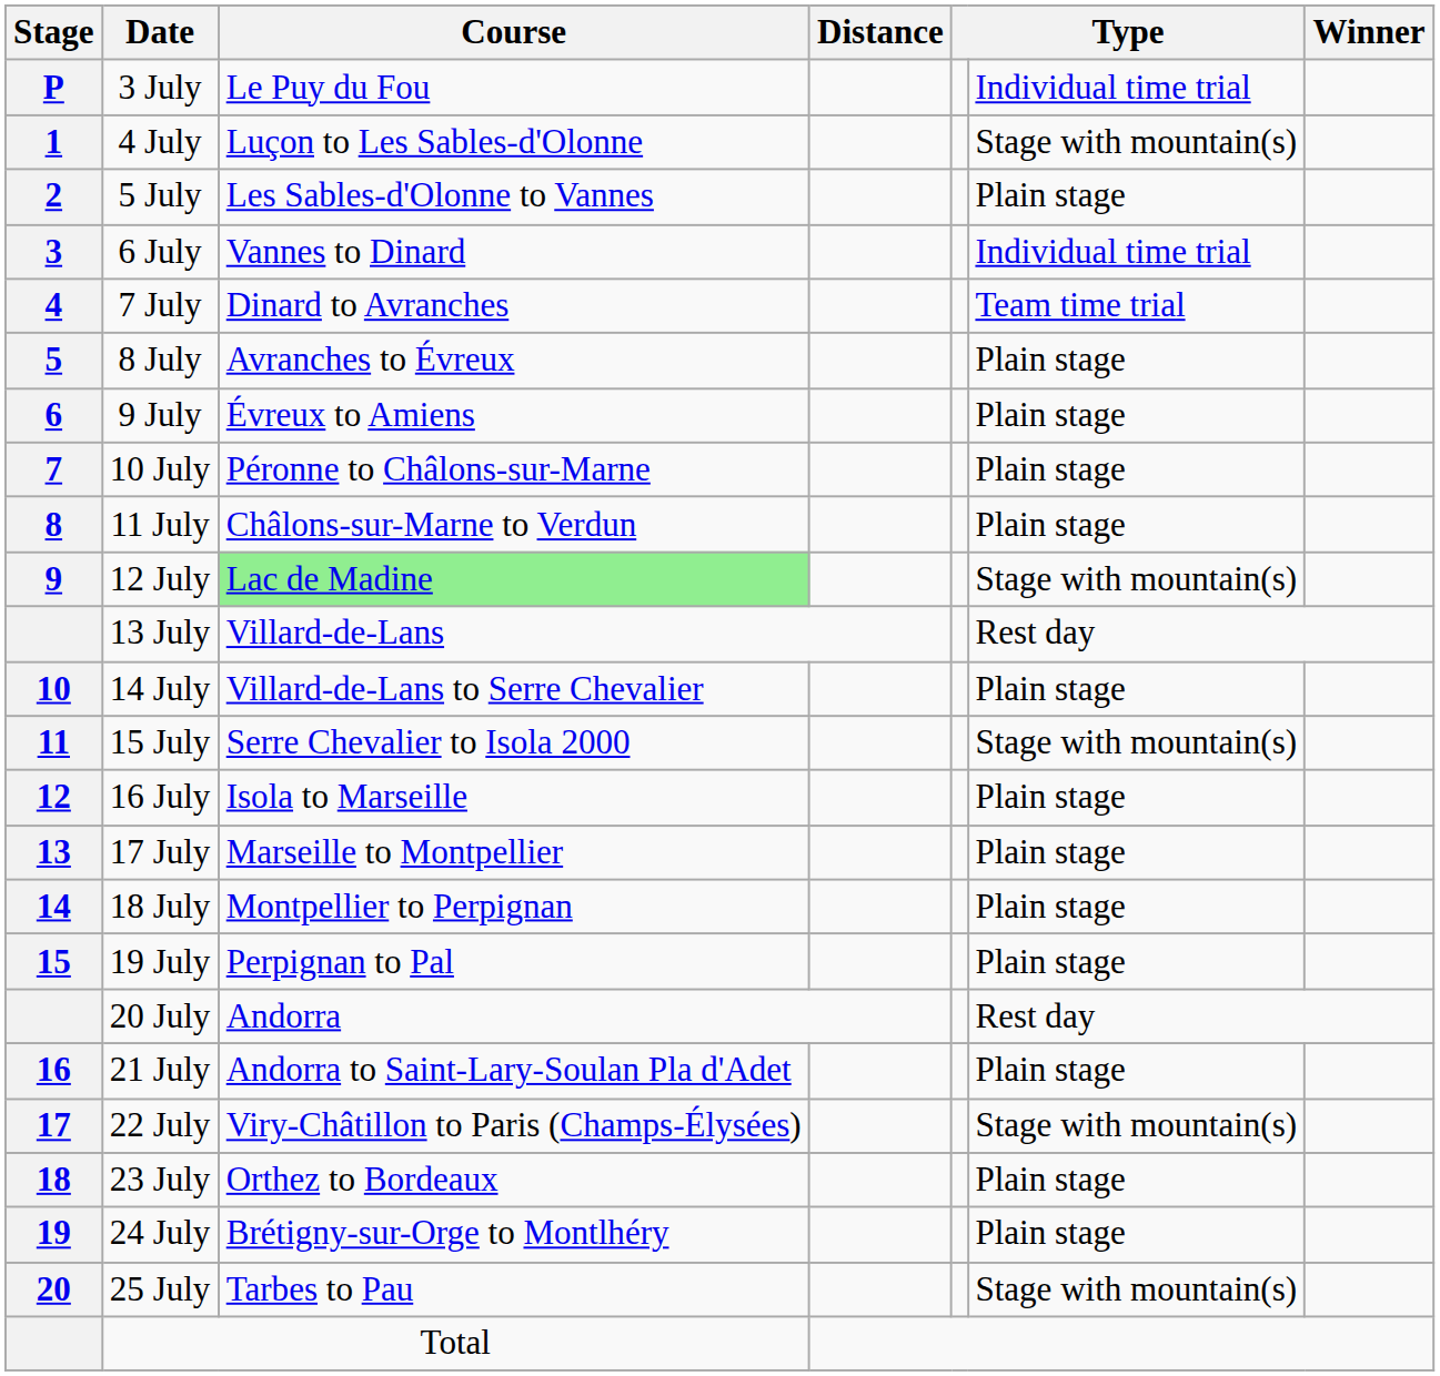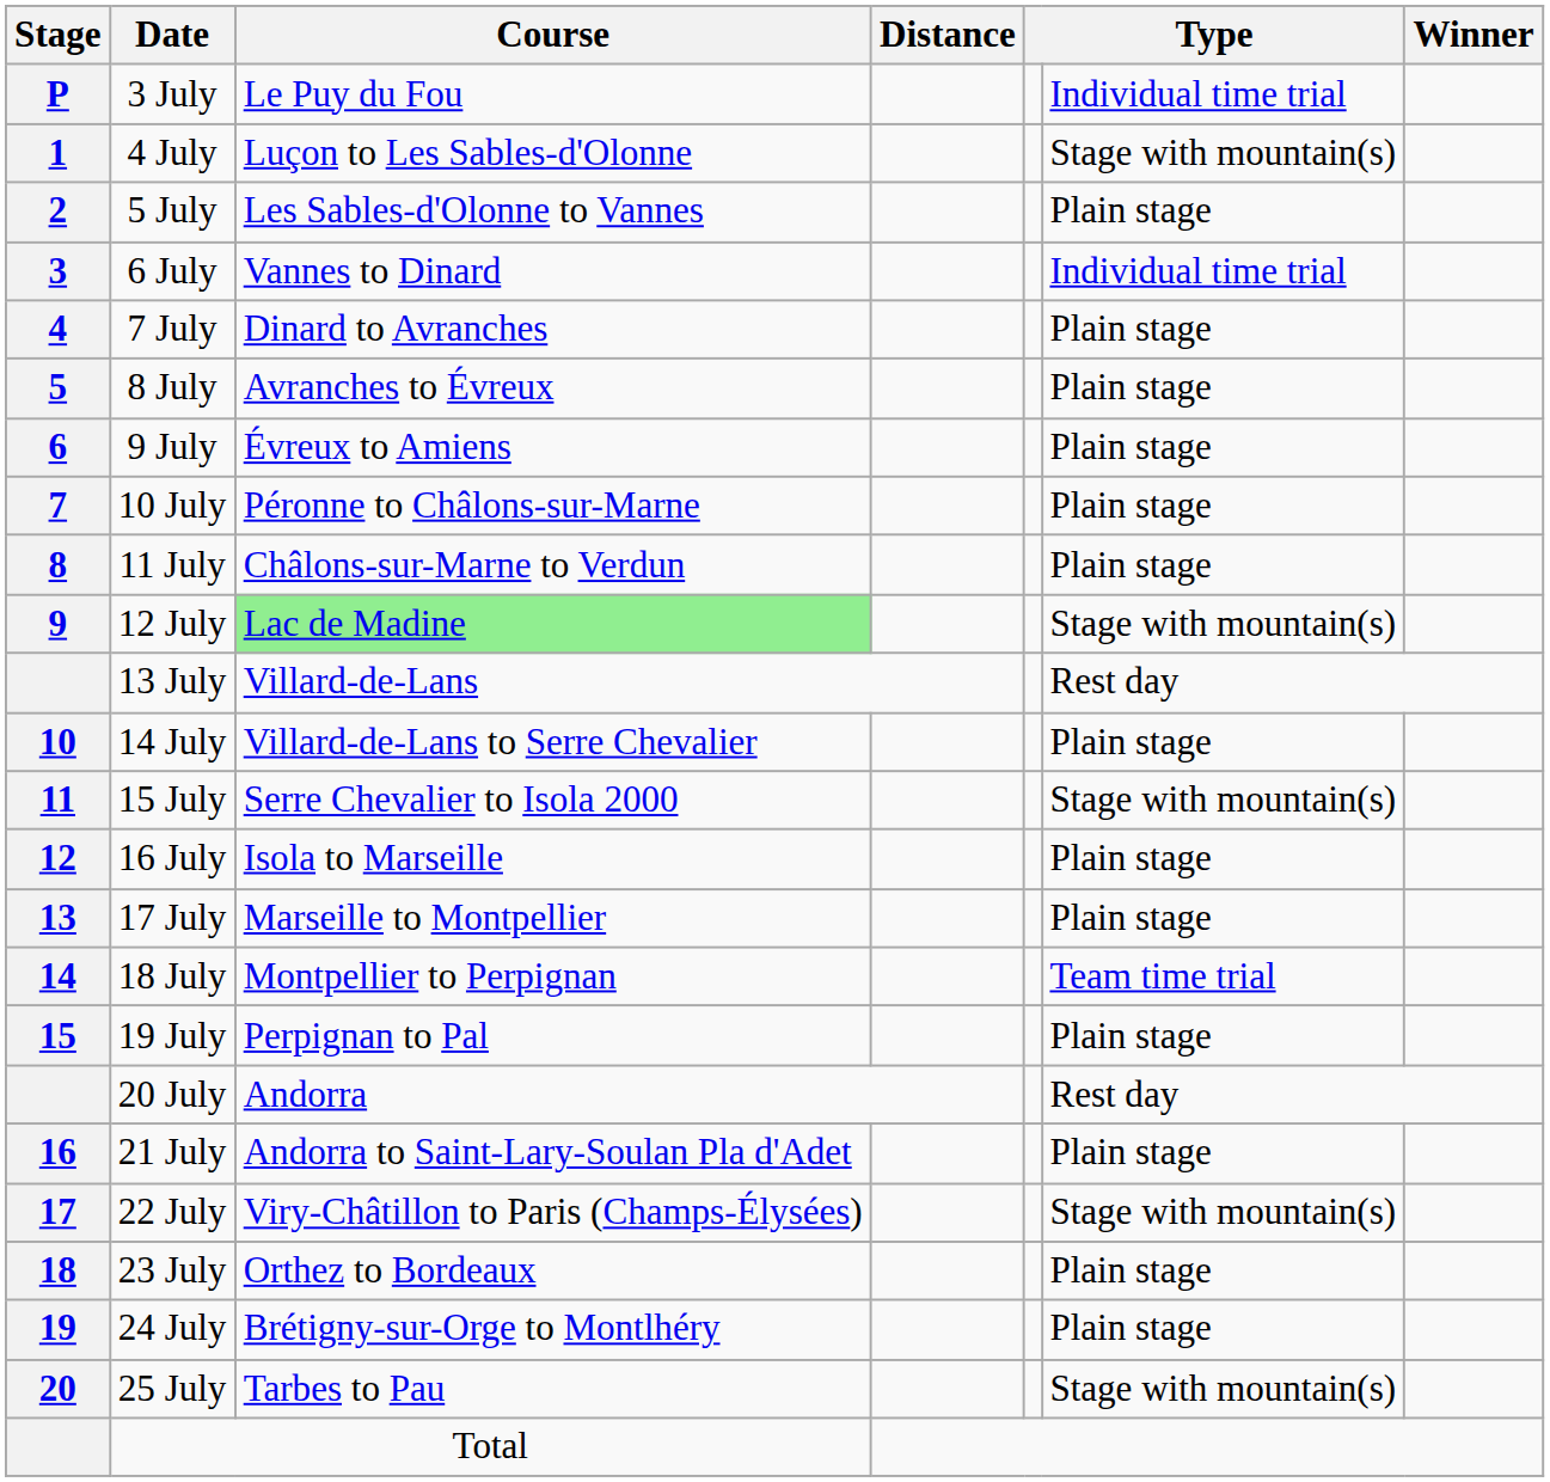 <table class="wikitable">
 <tr>
 <th scope="col">Stage</th>
 <th scope="col">Date</th>
 <th scope="col">Course</th>
 <th scope="col">Distance</th>
 <th scope="col" colspan="2">Type</th>
 <th scope="col">Winner</th>
 </tr>
 <tr>
 <th scope="row"><a href='#'>P</a></th>
 <td style="text-align:center;">3 July</td>
 <td><a href='#'>Le Puy du Fou</a></td>
 <td style="text-align:center;"></td>
 <td></td>
 <td><a href='#'>Individual time trial</a></td>
 <td></td>
 </tr>
 <tr>
 <th scope="row"><a href='#'>1</a></th>
 <td style="text-align:center;">4 July</td>
 <td><a href='#'>Luçon</a> to <a href='#'>Les Sables-d'Olonne</a></td>
 <td style="text-align:center;"></td>
 <td></td>
 <td>Stage with mountain(s)</td>
 <td></td>
 </tr>
 <tr>
 <th scope="row"><a href='#'>2</a></th>
 <td style="text-align:center;">5 July</td>
 <td><a href='#'>Les Sables-d'Olonne</a> to <a href='#'>Vannes</a></td>
 <td style="text-align:center;"></td>
 <td></td>
 <td>Plain stage</td>
 <td></td>
 </tr>
 <tr>
 <th scope="row"><a href='#'>3</a></th>
 <td style="text-align:center;">6 July</td>
 <td><a href='#'>Vannes</a> to <a href='#'>Dinard</a></td>
 <td style="text-align:center;"></td>
 <td></td>
 <td><a href='#'>Individual time trial</a></td>
 <td></td>
 </tr>
 <tr>
 <th scope="row"><a href='#'>4</a></th>
 <td style="text-align:center;">7 July</td>
 <td><a href='#'>Dinard</a> to <a href='#'>Avranches</a></td>
 <td style="text-align:center;"></td>
 <td></td>
-<td><a href='#'>Team time trial</a></td>
+<td>Plain stage</td>
 <td></td>
 </tr>
 <tr>
 <th scope="row"><a href='#'>5</a></th>
 <td style="text-align:center;">8 July</td>
 <td><a href='#'>Avranches</a> to <a href='#'>Évreux</a></td>
 <td style="text-align:center;"></td>
 <td></td>
 <td>Plain stage</td>
 <td></td>
 </tr>
 <tr>
 <th scope="row"><a href='#'>6</a></th>
 <td style="text-align:center;">9 July</td>
 <td><a href='#'>Évreux</a> to <a href='#'>Amiens</a></td>
 <td style="text-align:center;"></td>
 <td></td>
 <td>Plain stage</td>
 <td></td>
 </tr>
 <tr>
 <th scope="row"><a href='#'>7</a></th>
 <td style="text-align:center;">10 July</td>
 <td><a href='#'>Péronne</a> to <a href='#'>Châlons-sur-Marne</a></td>
 <td style="text-align:center;"></td>
 <td></td>
 <td>Plain stage</td>
 <td></td>
 </tr>
 <tr>
 <th scope="row"><a href='#'>8</a></th>
 <td style="text-align:center;">11 July</td>
 <td><a href='#'>Châlons-sur-Marne</a> to <a href='#'>Verdun</a></td>
 <td style="text-align:center;"></td>
 <td></td>
 <td>Plain stage</td>
 <td></td>
 </tr>
 <tr>
 <th scope="row"><a href='#'>9</a></th>
 <td style="text-align:center;">12 July</td>
 <td style="background: lightgreen;"><a href='#'>Lac de Madine</a></td>
 <td style="text-align:center;"></td>
 <td></td>
 <td>Stage with mountain(s)</td>
 <td></td>
 </tr>
 <tr>
 <th scope="row"></th>
 <td style="text-align:center;">13 July</td>
 <td colspan="2"><a href='#'>Villard-de-Lans</a></td>
 <td></td>
 <td colspan="2">Rest day</td>
 </tr>
 <tr>
 <th scope="row"><a href='#'>10</a></th>
 <td style="text-align:center;">14 July</td>
 <td><a href='#'>Villard-de-Lans</a> to <a href='#'>Serre Chevalier</a></td>
 <td style="text-align:center;"></td>
 <td></td>
 <td>Plain stage</td>
 <td></td>
 </tr>
 <tr>
 <th scope="row"><a href='#'>11</a></th>
 <td style="text-align:center;">15 July</td>
 <td><a href='#'>Serre Chevalier</a> to <a href='#'>Isola 2000</a></td>
 <td style="text-align:center;"></td>
 <td></td>
 <td>Stage with mountain(s)</td>
 <td></td>
 </tr>
 <tr>
 <th scope="row"><a href='#'>12</a></th>
 <td style="text-align:center;">16 July</td>
 <td><a href='#'>Isola</a> to <a href='#'>Marseille</a></td>
 <td style="text-align:center;"></td>
 <td></td>
 <td>Plain stage</td>
 <td></td>
 </tr>
 <tr>
 <th scope="row"><a href='#'>13</a></th>
 <td style="text-align:center;">17 July</td>
 <td><a href='#'>Marseille</a> to <a href='#'>Montpellier</a></td>
 <td style="text-align:center;"></td>
 <td></td>
 <td>Plain stage</td>
 <td></td>
 </tr>
 <tr>
 <th scope="row"><a href='#'>14</a></th>
 <td style="text-align:center;">18 July</td>
 <td><a href='#'>Montpellier</a> to <a href='#'>Perpignan</a></td>
 <td style="text-align:center;"></td>
 <td></td>
-<td>Plain stage</td>
+<td><a href='#'>Team time trial</a></td>
 <td></td>
 </tr>
 <tr>
 <th scope="row"><a href='#'>15</a></th>
 <td style="text-align:center;">19 July</td>
 <td><a href='#'>Perpignan</a> to <a href='#'>Pal</a></td>
 <td style="text-align:center;"></td>
 <td></td>
 <td>Plain stage</td>
 <td></td>
 </tr>
 <tr>
 <th scope="row"></th>
 <td style="text-align:center;">20 July</td>
 <td colspan="2"><a href='#'>Andorra</a></td>
 <td></td>
 <td colspan="2">Rest day</td>
 </tr>
 <tr>
 <th scope="row"><a href='#'>16</a></th>
 <td style="text-align:center;">21 July</td>
 <td><a href='#'>Andorra</a> to <a href='#'>Saint-Lary-Soulan Pla d'Adet</a></td>
 <td style="text-align:center;"></td>
 <td></td>
 <td>Plain stage</td>
 <td></td>
 </tr>
 <tr>
 <th scope="row"><a href='#'>17</a></th>
 <td style="text-align:center;">22 July</td>
 <td><a href='#'>Viry-Châtillon</a> to Paris (<a href='#'>Champs-Élysées</a>)</td>
 <td style="text-align:center;"></td>
 <td></td>
 <td>Stage with mountain(s)</td>
 <td></td>
 </tr>
 <tr>
 <th scope="row"><a href='#'>18</a></th>
 <td style="text-align:center;">23 July</td>
 <td><a href='#'>Orthez</a> to <a href='#'>Bordeaux</a></td>
 <td style="text-align:center;"></td>
 <td></td>
 <td>Plain stage</td>
 <td></td>
 </tr>
 <tr>
 <th scope="row"><a href='#'>19</a></th>
 <td style="text-align:center;">24 July</td>
 <td><a href='#'>Brétigny-sur-Orge</a> to <a href='#'>Montlhéry</a></td>
 <td style="text-align:center;"></td>
 <td></td>
 <td>Plain stage</td>
 <td></td>
 </tr>
 <tr>
 <th scope="row"><a href='#'>20</a></th>
 <td style="text-align:center;">25 July</td>
 <td><a href='#'>Tarbes</a> to <a href='#'>Pau</a></td>
 <td style="text-align:center;"></td>
 <td></td>
 <td>Stage with mountain(s)</td>
 <td></td>
 </tr>
 <tr>
 <th scope="row"></th>
 <td colspan="2" style="text-align:center">Total</td>
 <td colspan="4" style="text-align:center"></td>
 </tr>
 </table>
